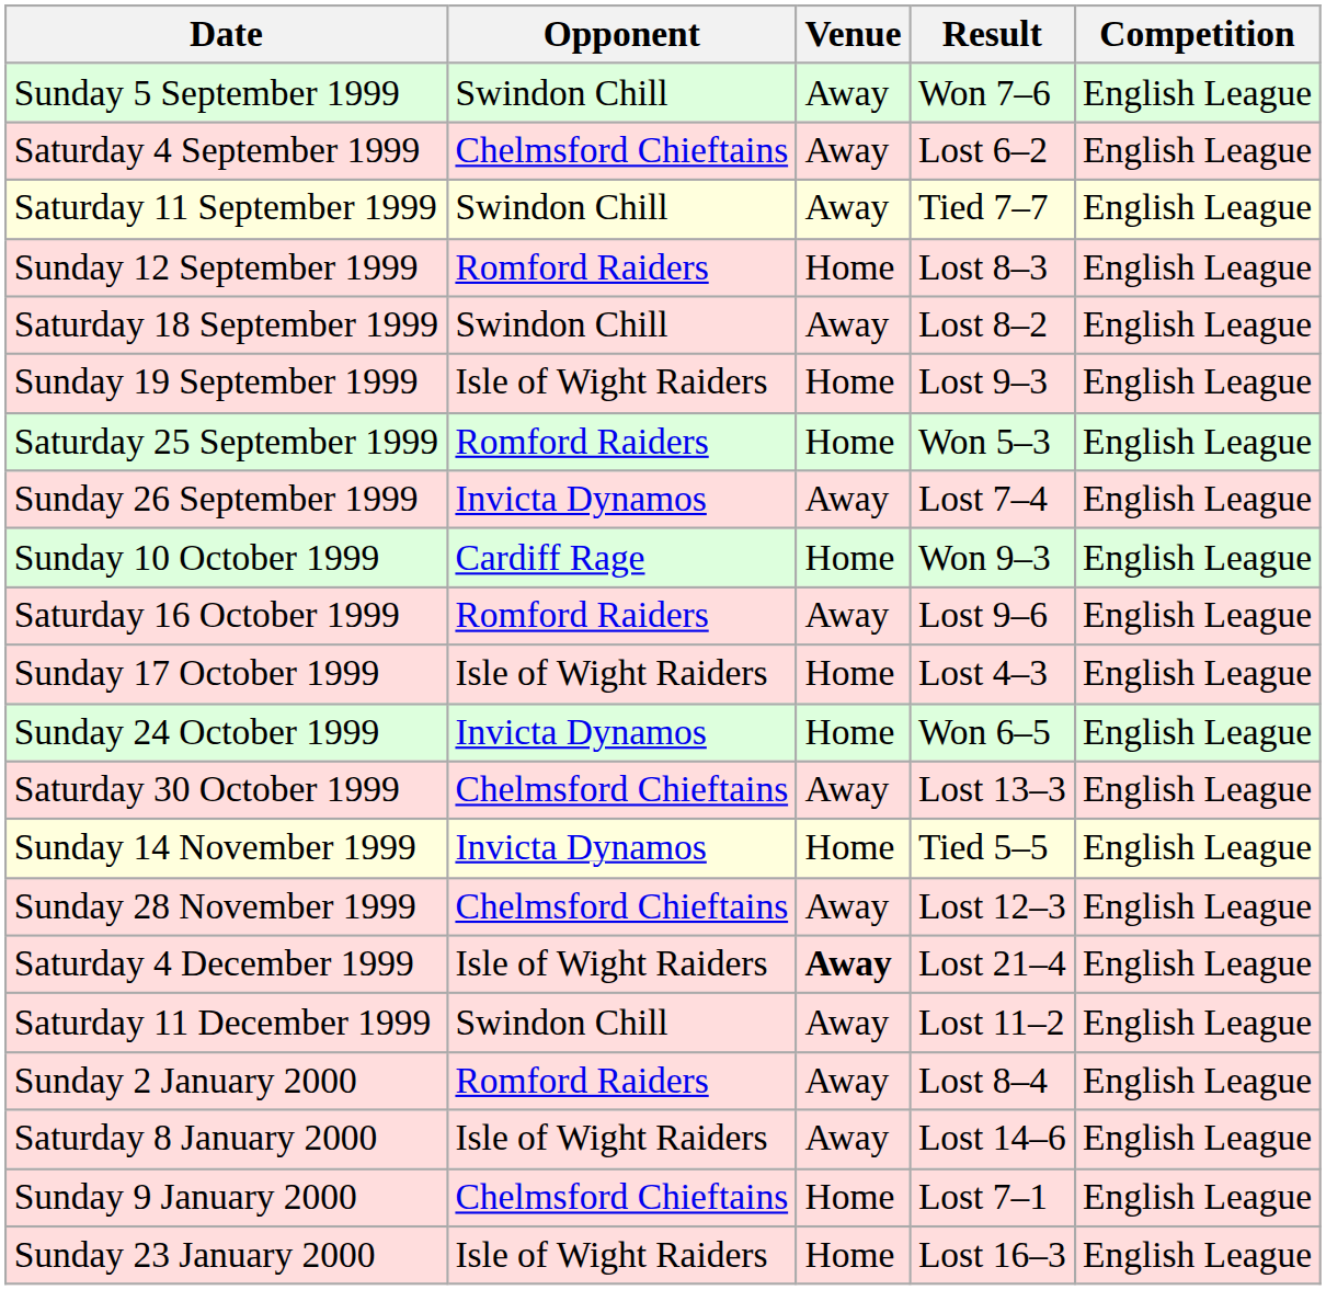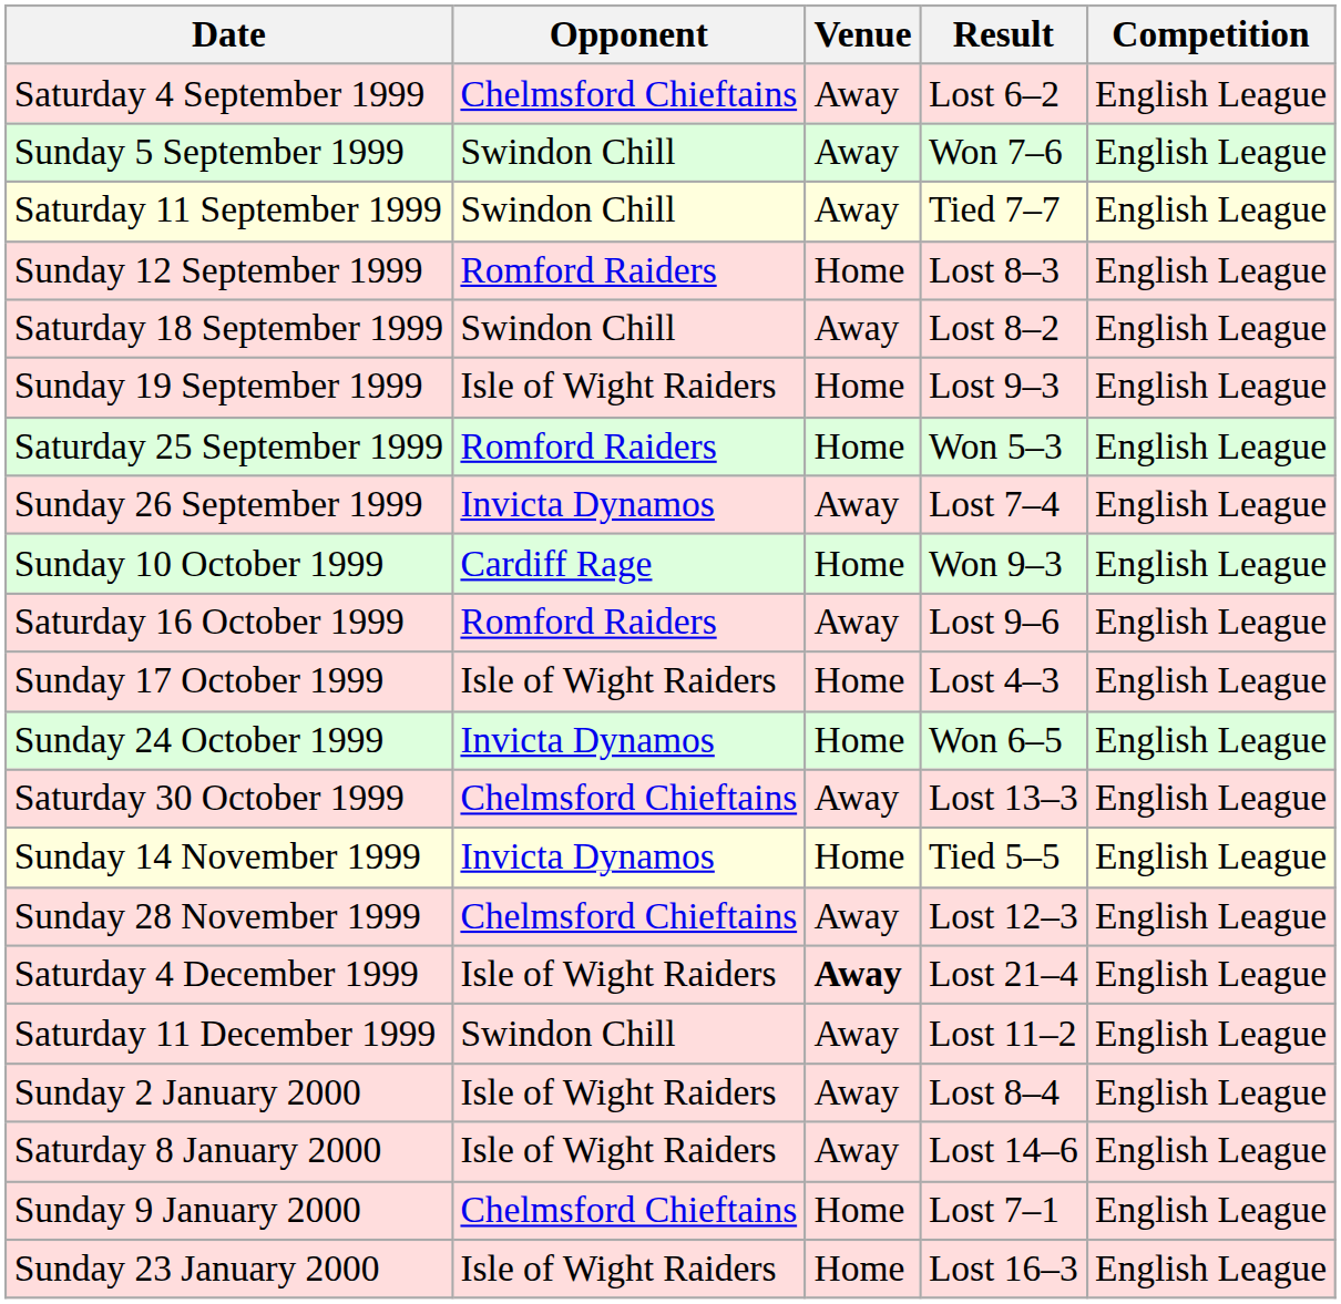 <table class="wikitable">
 <tr>
 <th>Date</th>
 <th>Opponent</th>
 <th>Venue</th>
 <th>Result</th>
 <th>Competition</th>
 </tr>
+<tr style="background: #ffdddd;">
+<td>Saturday 4 September 1999</td>
+<td><a href='#'>Chelmsford Chieftains</a></td>
+<td>Away</td>
+<td>Lost 6–2</td>
+<td align="center">English League</td>
+</tr>
 <tr style="background: #ddffdd;">
 <td>Sunday 5 September 1999</td>
 <td>Swindon Chill</td>
 <td>Away</td>
 <td>Won 7–6</td>
-<td align="center">English League</td>
-</tr>
-<tr style="background: #ffdddd;">
-<td>Saturday 4 September 1999</td>
-<td><a href='#'>Chelmsford Chieftains</a></td>
-<td>Away</td>
-<td>Lost 6–2</td>
 <td align="center">English League</td>
 </tr>
 <tr style="background: #ffffdd;">
 <td>Saturday 11 September 1999</td>
 <td>Swindon Chill</td>
 <td>Away</td>
 <td>Tied 7–7</td>
 <td align="center">English League</td>
 </tr>
 <tr style="background: #ffdddd;">
 <td>Sunday 12 September 1999</td>
 <td><a href='#'>Romford Raiders</a></td>
 <td>Home</td>
 <td>Lost 8–3</td>
 <td align="center">English League</td>
 </tr>
 <tr style="background: #ffdddd;">
 <td>Saturday 18 September 1999</td>
 <td>Swindon Chill</td>
 <td>Away</td>
 <td>Lost 8–2</td>
 <td align="center">English League</td>
 </tr>
 <tr style="background: #ffdddd;">
 <td>Sunday 19 September 1999</td>
 <td>Isle of Wight Raiders</td>
 <td>Home</td>
 <td>Lost 9–3</td>
 <td align="center">English League</td>
 </tr>
 <tr style="background: #ddffdd;">
 <td>Saturday 25 September 1999</td>
 <td><a href='#'>Romford Raiders</a></td>
 <td>Home</td>
 <td>Won 5–3</td>
 <td align="center">English League</td>
 </tr>
 <tr style="background: #ffdddd;">
 <td>Sunday 26 September 1999</td>
 <td><a href='#'>Invicta Dynamos</a></td>
 <td>Away</td>
 <td>Lost 7–4</td>
 <td align="center">English League</td>
 </tr>
 <tr style="background: #ddffdd;">
 <td>Sunday 10 October 1999</td>
 <td><a href='#'>Cardiff Rage</a></td>
 <td>Home</td>
 <td>Won 9–3</td>
 <td align="center">English League</td>
 </tr>
 <tr style="background: #ffdddd;">
 <td>Saturday 16 October 1999</td>
 <td><a href='#'>Romford Raiders</a></td>
 <td>Away</td>
 <td>Lost 9–6</td>
 <td align="center">English League</td>
 </tr>
 <tr style="background: #ffdddd;">
 <td>Sunday 17 October 1999</td>
 <td>Isle of Wight Raiders</td>
 <td>Home</td>
 <td>Lost 4–3</td>
 <td align="center">English League</td>
 </tr>
 <tr style="background: #ddffdd;">
 <td>Sunday 24 October 1999</td>
 <td><a href='#'>Invicta Dynamos</a></td>
 <td>Home</td>
 <td>Won 6–5</td>
 <td align="center">English League</td>
 </tr>
 <tr style="background: #ffdddd;">
 <td>Saturday 30 October 1999</td>
 <td><a href='#'>Chelmsford Chieftains</a></td>
 <td>Away</td>
 <td>Lost 13–3</td>
 <td align="center">English League</td>
 </tr>
 <tr style="background: #ffffdd;">
 <td>Sunday 14 November 1999</td>
 <td><a href='#'>Invicta Dynamos</a></td>
 <td>Home</td>
 <td>Tied 5–5</td>
 <td align="center">English League</td>
 </tr>
 <tr style="background: #ffdddd;">
 <td>Sunday 28 November 1999</td>
 <td><a href='#'>Chelmsford Chieftains</a></td>
 <td>Away</td>
 <td>Lost 12–3</td>
 <td align="center">English League</td>
 </tr>
 <tr style="background: #ffdddd;">
 <td>Saturday 4 December 1999</td>
 <td>Isle of Wight Raiders</td>
 <td><strong>Away</strong></td>
 <td>Lost 21–4</td>
 <td align="center">English League</td>
 </tr>
 <tr style="background: #ffdddd;">
 <td>Saturday 11 December 1999</td>
 <td>Swindon Chill</td>
 <td>Away</td>
 <td>Lost 11–2</td>
 <td align="center">English League</td>
 </tr>
 <tr style="background: #ffdddd;">
 <td>Sunday 2 January 2000</td>
-<td><a href='#'>Romford Raiders</a></td>
+<td>Isle of Wight Raiders</td>
 <td>Away</td>
 <td>Lost 8–4</td>
 <td align="center">English League</td>
 </tr>
 <tr style="background: #ffdddd;">
 <td>Saturday 8 January 2000</td>
 <td>Isle of Wight Raiders</td>
 <td>Away</td>
 <td>Lost 14–6</td>
 <td align="center">English League</td>
 </tr>
 <tr style="background: #ffdddd;">
 <td>Sunday 9 January 2000</td>
 <td><a href='#'>Chelmsford Chieftains</a></td>
 <td>Home</td>
 <td>Lost 7–1</td>
 <td align="center">English League</td>
 </tr>
 <tr style="background: #ffdddd;">
 <td>Sunday 23 January 2000</td>
 <td>Isle of Wight Raiders</td>
 <td>Home</td>
 <td>Lost 16–3</td>
 <td align="center">English League</td>
 </tr>
 </table>
